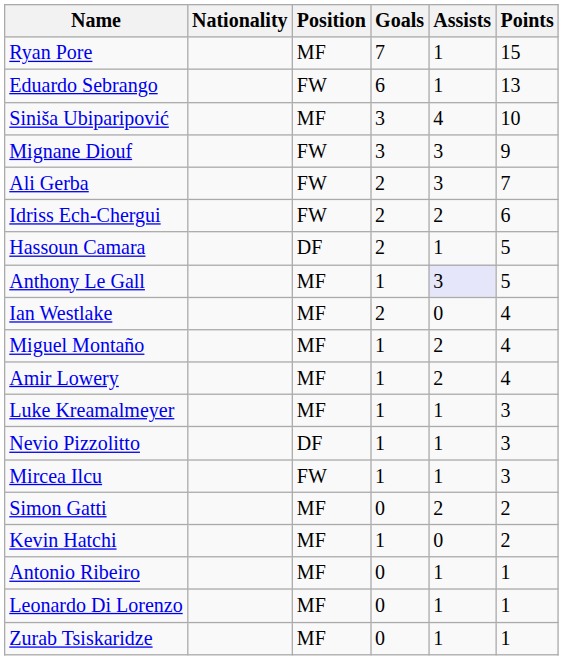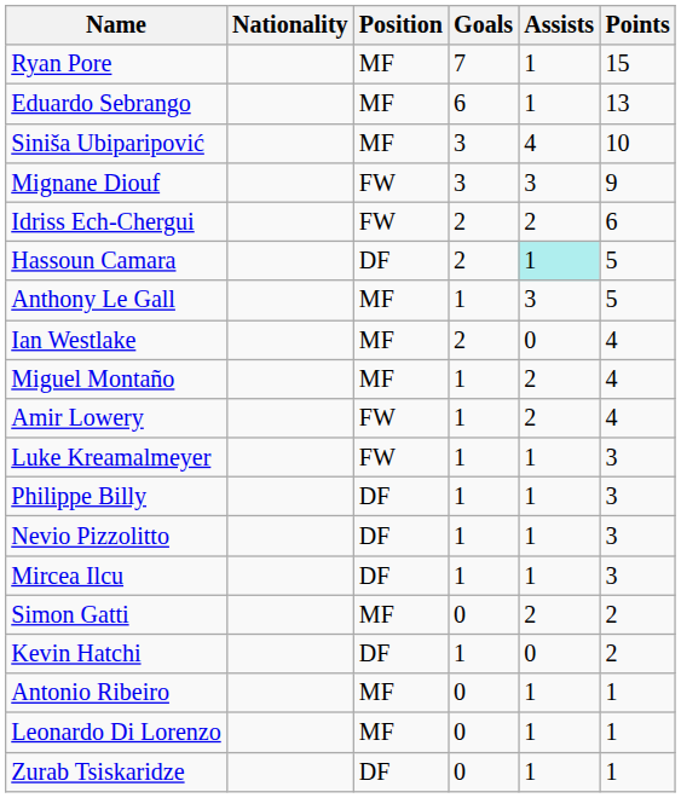 <table class="wikitable" style="font-size:97%; text-align:left;">
 <tr>
 <th>Name</th>
 <th>Nationality</th>
 <th>Position</th>
 <th>Goals</th>
 <th>Assists</th>
 <th>Points</th>
 </tr>
 <tr>
 <td><a href='#'>Ryan Pore</a></td>
 <td style="text-align:left;"></td>
 <td>MF</td>
 <td>7</td>
 <td>1</td>
 <td>15</td>
 </tr>
 <tr>
 <td><a href='#'>Eduardo Sebrango</a></td>
 <td style="text-align:left;"></td>
-<td>FW</td>
+<td>MF</td>
 <td>6</td>
 <td>1</td>
 <td>13</td>
 </tr>
 <tr>
 <td><a href='#'>Siniša Ubiparipović</a></td>
 <td style="text-align:left;"></td>
 <td>MF</td>
 <td>3</td>
 <td>4</td>
 <td>10</td>
 </tr>
 <tr>
 <td><a href='#'>Mignane Diouf</a></td>
 <td style="text-align:left;"></td>
 <td>FW</td>
 <td>3</td>
 <td>3</td>
 <td>9</td>
 </tr>
 <tr>
-<td><a href='#'>Ali Gerba</a></td>
-<td style="text-align:left;"></td>
-<td>FW</td>
-<td>2</td>
-<td>3</td>
-<td>7</td>
-</tr>
-<tr>
 <td><a href='#'>Idriss Ech-Chergui</a></td>
 <td style="text-align:left;"></td>
 <td>FW</td>
 <td>2</td>
 <td>2</td>
 <td>6</td>
 </tr>
 <tr>
 <td><a href='#'>Hassoun Camara</a></td>
 <td style="text-align:left;"></td>
 <td>DF</td>
 <td>2</td>
-<td>1</td>
+<td style="background: paleturquoise;">1</td>
 <td>5</td>
 </tr>
 <tr>
 <td><a href='#'>Anthony Le Gall</a></td>
 <td style="text-align:left;"></td>
 <td>MF</td>
 <td>1</td>
-<td style="background: lavender;">3</td>
+<td>3</td>
 <td>5</td>
 </tr>
 <tr>
 <td><a href='#'>Ian Westlake</a></td>
 <td style="text-align:left;"></td>
 <td>MF</td>
 <td>2</td>
 <td>0</td>
 <td>4</td>
 </tr>
 <tr>
 <td><a href='#'>Miguel Montaño</a></td>
 <td style="text-align:left;"></td>
 <td>MF</td>
 <td>1</td>
 <td>2</td>
 <td>4</td>
 </tr>
 <tr>
 <td><a href='#'>Amir Lowery</a></td>
 <td style="text-align:left;"></td>
-<td>MF</td>
+<td>FW</td>
 <td>1</td>
 <td>2</td>
 <td>4</td>
 </tr>
 <tr>
 <td><a href='#'>Luke Kreamalmeyer</a></td>
 <td style="text-align:left;"></td>
-<td>MF</td>
+<td>FW</td>
+<td>1</td>
+<td>1</td>
+<td>3</td>
+</tr>
+<tr>
+<td><a href='#'>Philippe Billy</a></td>
+<td style="text-align:left;"></td>
+<td>DF</td>
 <td>1</td>
 <td>1</td>
 <td>3</td>
 </tr>
 <tr>
 <td><a href='#'>Nevio Pizzolitto</a></td>
 <td style="text-align:left;"></td>
 <td>DF</td>
 <td>1</td>
 <td>1</td>
 <td>3</td>
 </tr>
 <tr>
 <td><a href='#'>Mircea Ilcu</a></td>
 <td style="text-align:left;"></td>
-<td>FW</td>
+<td>DF</td>
 <td>1</td>
 <td>1</td>
 <td>3</td>
 </tr>
 <tr>
 <td><a href='#'>Simon Gatti</a></td>
 <td style="text-align:left;"></td>
 <td>MF</td>
 <td>0</td>
 <td>2</td>
 <td>2</td>
 </tr>
 <tr>
 <td><a href='#'>Kevin Hatchi</a></td>
 <td style="text-align:left;"></td>
-<td>MF</td>
+<td>DF</td>
 <td>1</td>
 <td>0</td>
 <td>2</td>
 </tr>
 <tr>
 <td><a href='#'>Antonio Ribeiro</a></td>
 <td style="text-align:left;"></td>
 <td>MF</td>
 <td>0</td>
 <td>1</td>
 <td>1</td>
 </tr>
 <tr>
 <td><a href='#'>Leonardo Di Lorenzo</a></td>
 <td style="text-align:left;"></td>
 <td>MF</td>
 <td>0</td>
 <td>1</td>
 <td>1</td>
 </tr>
 <tr>
 <td><a href='#'>Zurab Tsiskaridze</a></td>
 <td style="text-align:left;"></td>
-<td>MF</td>
+<td>DF</td>
 <td>0</td>
 <td>1</td>
 <td>1</td>
 </tr>
 </table>
